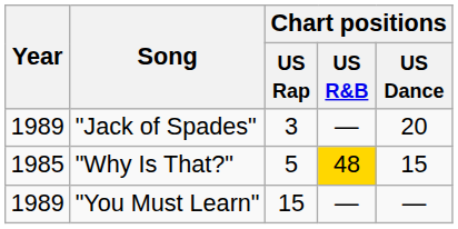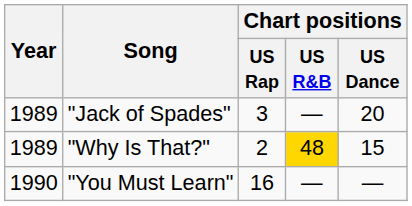 <table class="wikitable">
 <tr>
 <th rowspan="2">Year</th>
 <th rowspan="2">Song</th>
 <th colspan="3">Chart positions</th>
 </tr>
 <tr>
 <th><small>US<br>Rap</small></th>
 <th><small>US<br><a href='#'>R&B</a></small></th>
 <th><small>US<br>Dance</small></th>
 </tr>
 <tr>
 <td>1989</td>
 <td>"Jack of Spades"</td>
 <td align=center>3</td>
 <td align=center>—</td>
 <td align=center>20</td>
 </tr>
 <tr>
-<td>1985</td>
+<td>1989</td>
 <td>"Why Is That?"</td>
-<td align=center>5</td>
+<td align=center>2</td>
 <td align=center style="background: gold;">48</td>
 <td align=center>15</td>
 </tr>
 <tr>
-<td>1989</td>
+<td>1990</td>
 <td>"You Must Learn"</td>
-<td align=center>15</td>
+<td align=center>16</td>
 <td align=center>—</td>
 <td align=center>—</td>
 </tr>
 </table>
